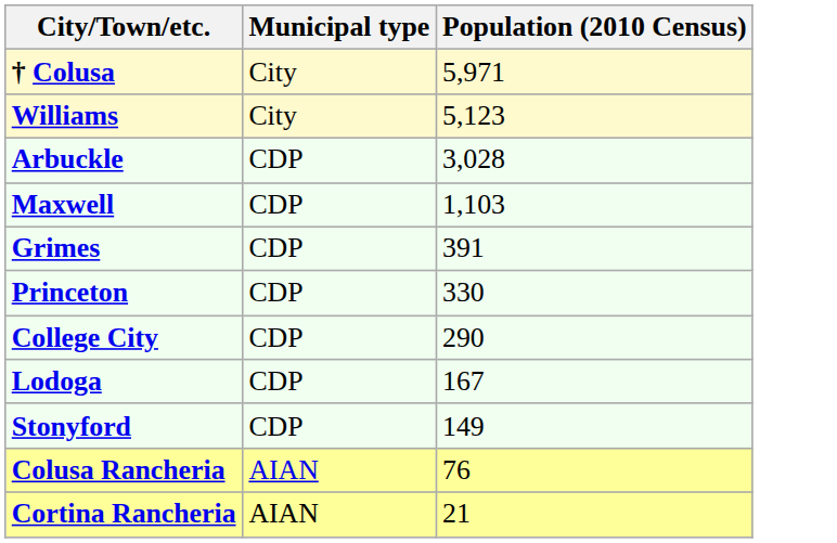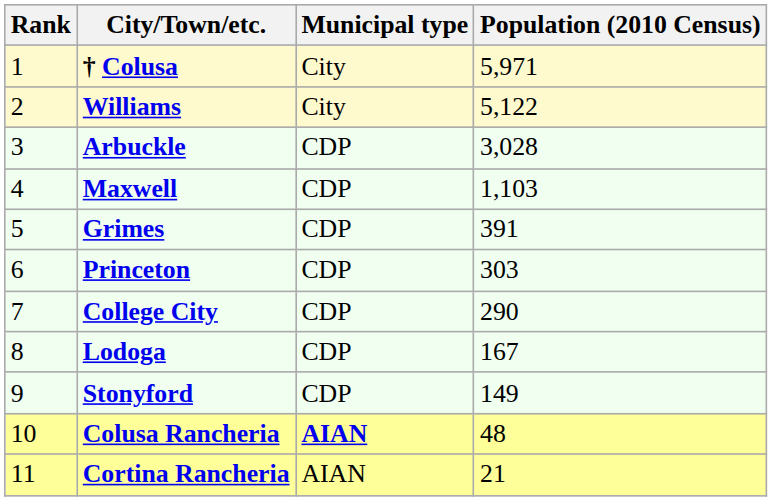 <table class="wikitable sortable">
 <tr>
+<th>Rank</th>
 <th>City/Town/etc.</th>
 <th>Municipal type</th>
 <th>Population (2010 Census)</th>
 </tr>
 <tr style="background-color:#FFFACD;">
+<td>1</td>
 <td><strong>†</strong> <strong><a href='#'>Colusa</a></strong></td>
 <td>City</td>
 <td>5,971</td>
 </tr>
 <tr style="background-color:#FFFACD;">
+<td>2</td>
 <td><strong><a href='#'>Williams</a></strong></td>
 <td>City</td>
-<td>5,123</td>
+<td>5,122</td>
 </tr>
 <tr style="background-color:#F0FFF0;">
+<td>3</td>
 <td><strong><a href='#'>Arbuckle</a></strong></td>
 <td>CDP</td>
 <td>3,028</td>
 </tr>
 <tr style="background-color:#F0FFF0;">
+<td>4</td>
 <td><strong><a href='#'>Maxwell</a></strong></td>
 <td>CDP</td>
 <td>1,103</td>
 </tr>
 <tr style="background-color:#F0FFF0;">
+<td>5</td>
 <td><strong><a href='#'>Grimes</a></strong></td>
 <td>CDP</td>
 <td>391</td>
 </tr>
 <tr style="background-color:#F0FFF0;">
+<td>6</td>
 <td><strong><a href='#'>Princeton</a></strong></td>
 <td>CDP</td>
-<td>330</td>
+<td>303</td>
 </tr>
 <tr style="background-color:#F0FFF0;">
+<td>7</td>
 <td><strong><a href='#'>College City</a></strong></td>
 <td>CDP</td>
 <td>290</td>
 </tr>
 <tr style="background-color:#F0FFF0;">
+<td>8</td>
 <td><strong><a href='#'>Lodoga</a></strong></td>
 <td>CDP</td>
 <td>167</td>
 </tr>
 <tr style="background-color:#F0FFF0;">
+<td>9</td>
 <td><strong><a href='#'>Stonyford</a></strong></td>
 <td>CDP</td>
 <td>149</td>
 </tr>
 <tr style="background-color:#FFFF99;">
+<td>10</td>
 <td><strong><a href='#'>Colusa Rancheria</a></strong></td>
-<td><a href='#'>AIAN</a></td>
-<td>76</td>
+<td><strong><a href='#'>AIAN</a></strong></td>
+<td>48</td>
 </tr>
 <tr style="background-color:#FFFF99;">
+<td>11</td>
 <td><strong><a href='#'>Cortina Rancheria</a></strong></td>
 <td>AIAN</td>
 <td>21</td>
 </tr>
 </table>
